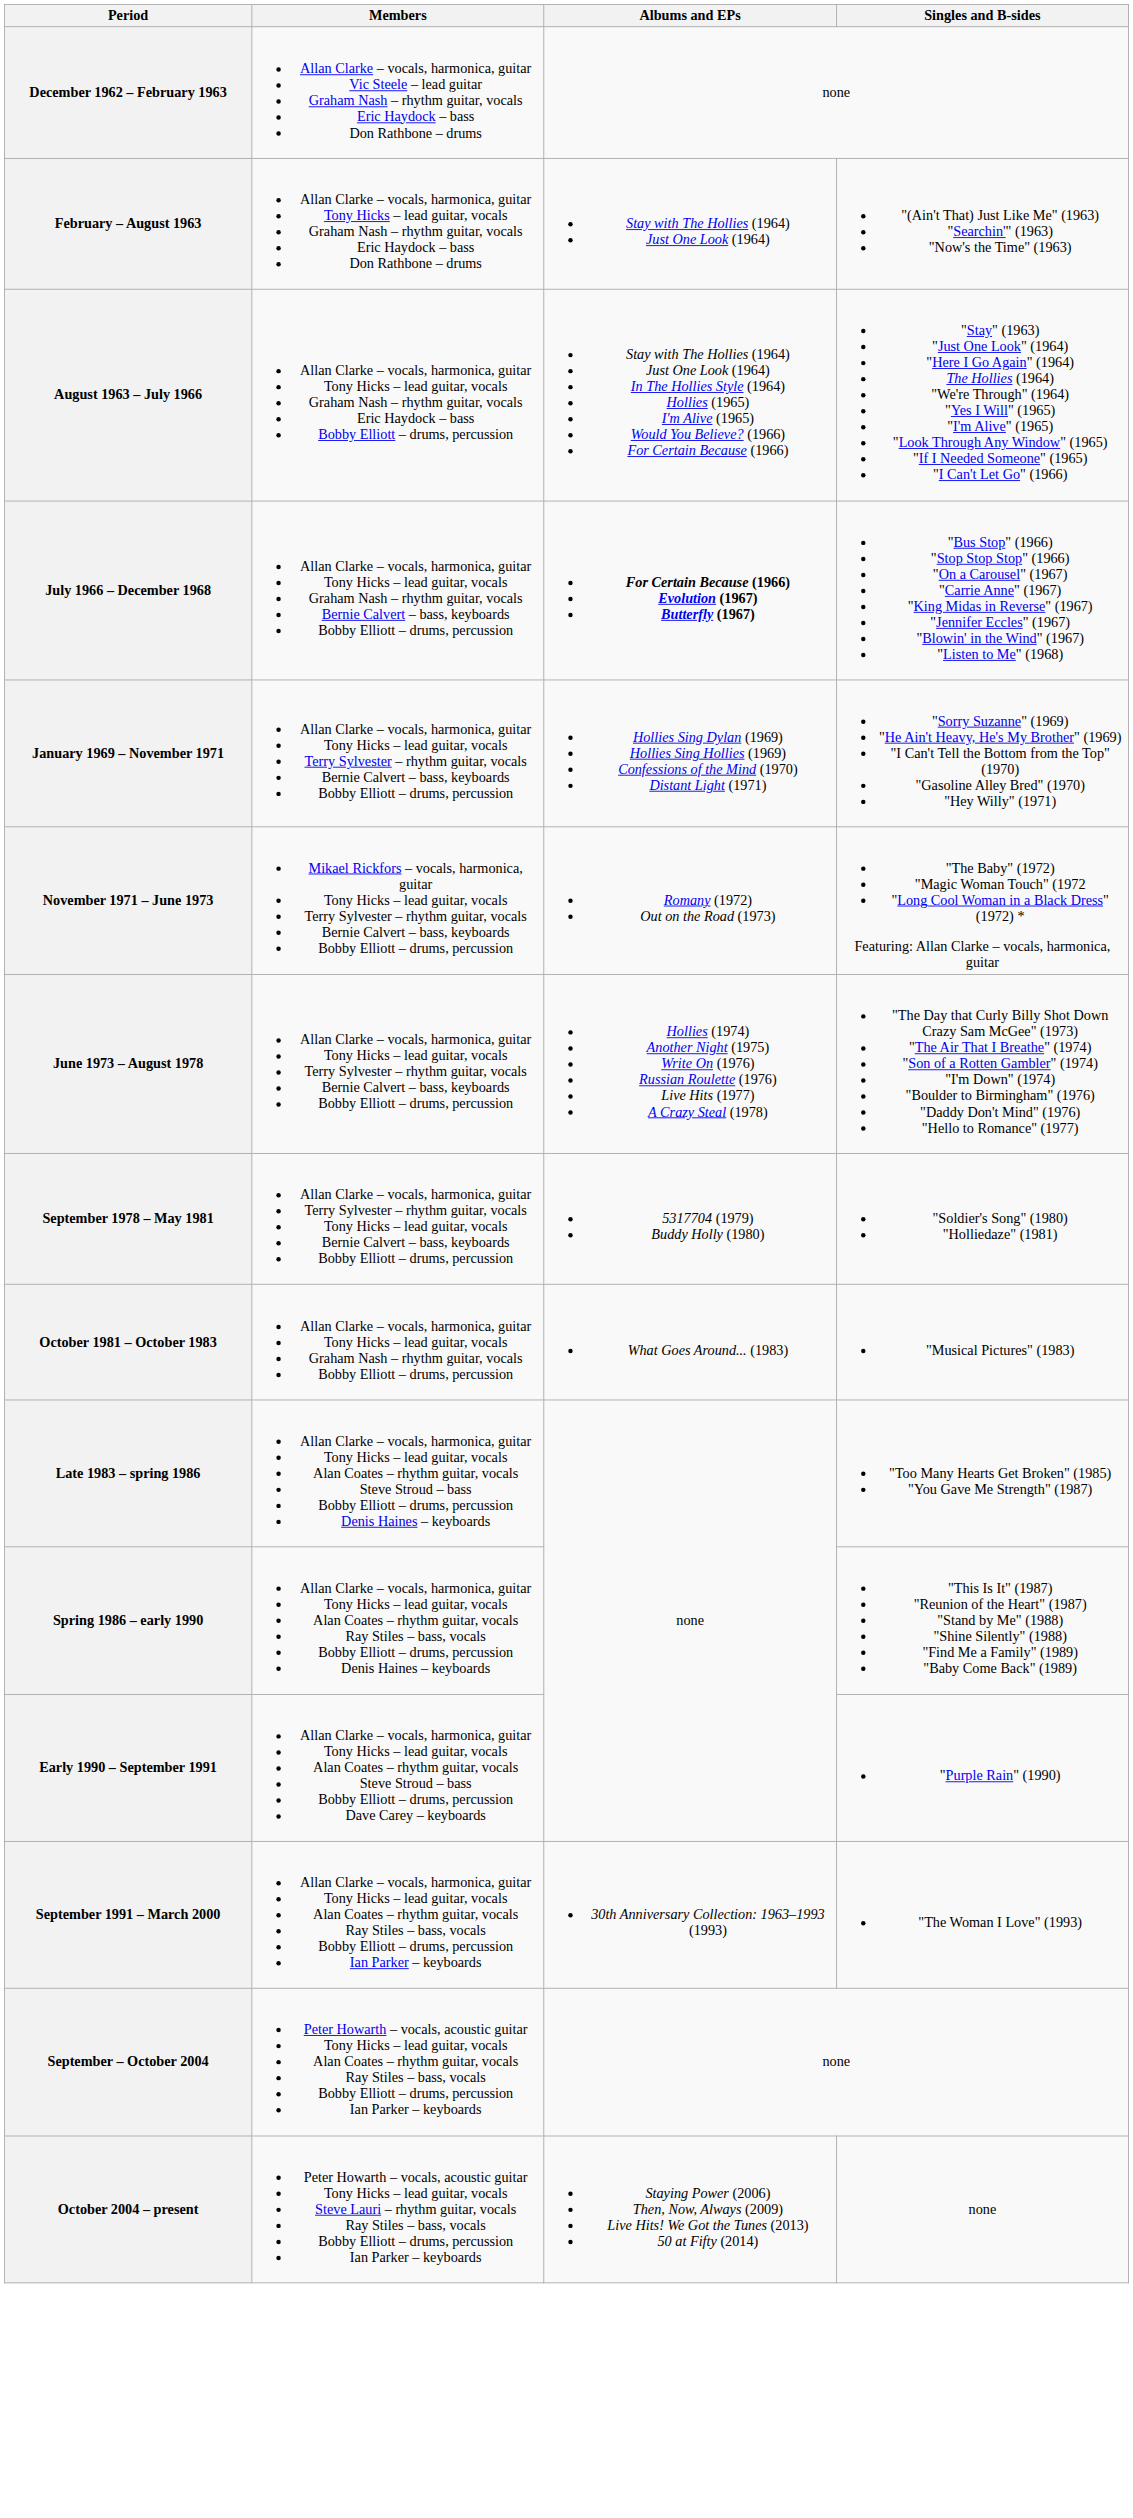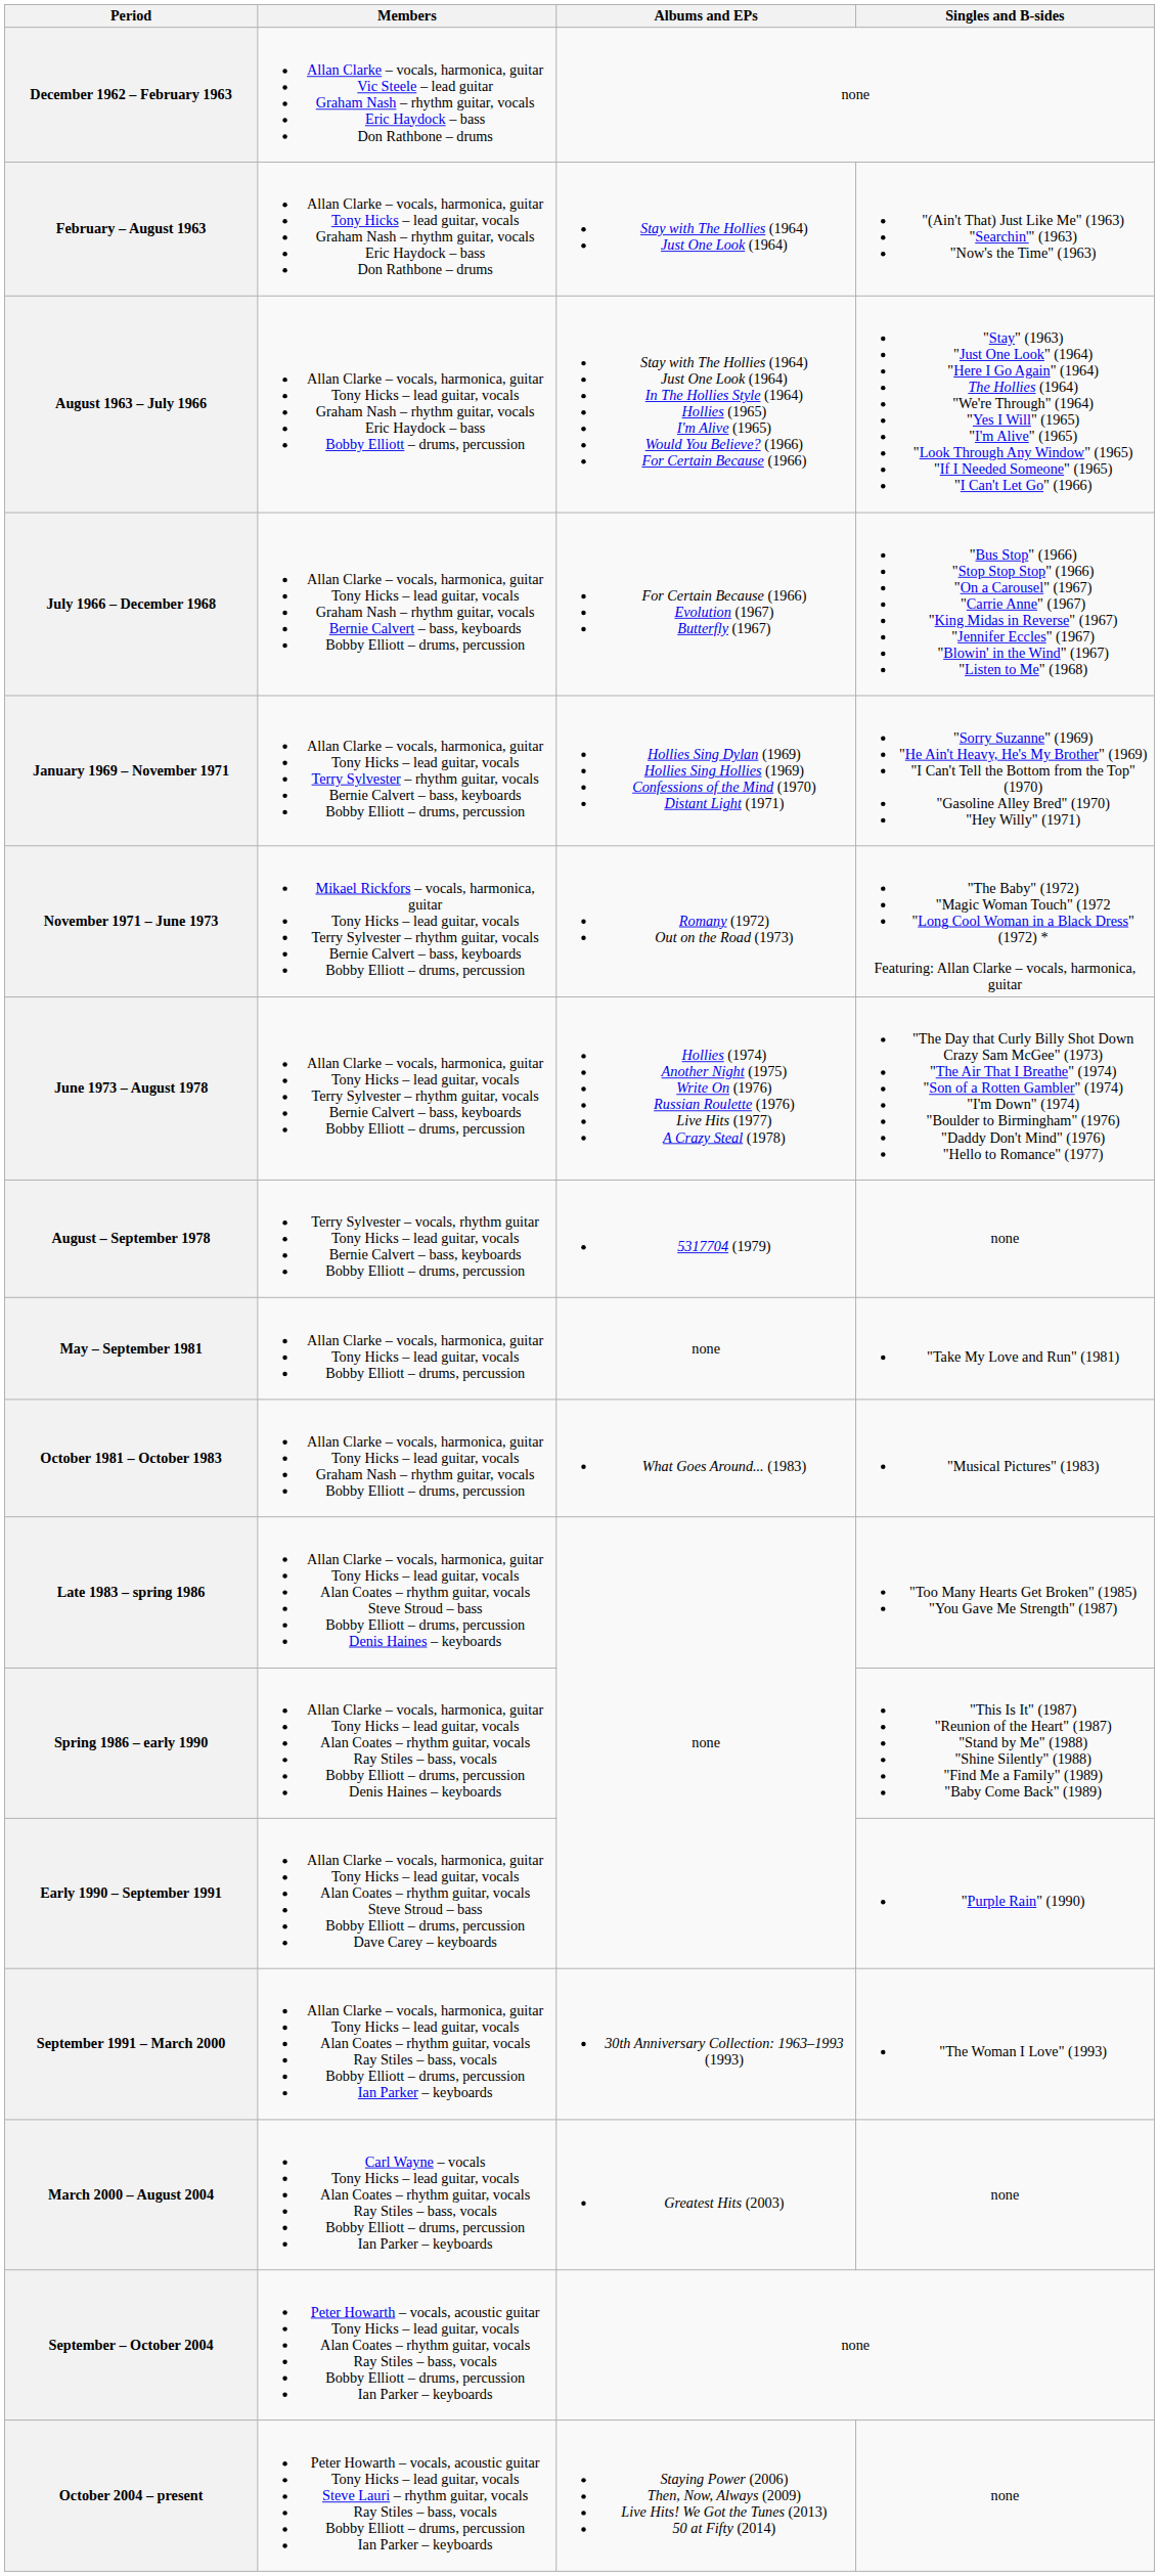 <table class="wikitable plainrowheaders" style="text-align:center; width:100%">
 <tr>
 <th scope="col" style="width:22%;">Period</th>
 <th scope="col" style="width:26%;">Members</th>
 <th scope="col" style="width:26%;">Albums and EPs</th>
 <th scope="col" style="width:26%;">Singles and B-sides</th>
 </tr>
 <tr>
 <th scope="col">December 1962 – February 1963</th>
 <td><br><ul><li><a href='#'>Allan Clarke</a> – vocals, harmonica, guitar</li><li><a href='#'>Vic Steele</a> – lead guitar</li><li><a href='#'>Graham Nash</a> – rhythm guitar, vocals</li><li><a href='#'>Eric Haydock</a> – bass</li><li>Don Rathbone – drums</li></ul></td>
 <td colspan="2">none</td>
 </tr>
 <tr>
 <th scope="col">February – August 1963</th>
 <td><br><ul><li>Allan Clarke – vocals, harmonica, guitar</li><li><a href='#'>Tony Hicks</a> – lead guitar, vocals</li><li>Graham Nash – rhythm guitar, vocals</li><li>Eric Haydock – bass</li><li>Don Rathbone – drums</li></ul></td>
 <td><br><ul><li><em><a href='#'>Stay with The Hollies</a></em> (1964) </li><li><em><a href='#'>Just One Look</a></em> (1964) </li></ul></td>
 <td><br><ul><li>"(Ain't That) Just Like Me" (1963)</li><li>"<a href='#'>Searchin'</a>" (1963)</li><li>"Now's the Time" (1963) </li></ul></td>
 </tr>
 <tr>
 <th scope="col">August 1963 – July 1966</th>
 <td><br><ul><li>Allan Clarke – vocals, harmonica, guitar</li><li>Tony Hicks – lead guitar, vocals</li><li>Graham Nash – rhythm guitar, vocals</li><li>Eric Haydock – bass</li><li><a href='#'>Bobby Elliott</a> – drums, percussion</li></ul></td>
 <td><br><ul><li><em>Stay with The Hollies</em> (1964)</li><li><em>Just One Look</em> (1964)</li><li><em><a href='#'>In The Hollies Style</a></em> (1964)</li><li><em><a href='#'>Hollies</a></em> (1965)</li><li><em><a href='#'>I'm Alive</a></em> (1965)</li><li><em><a href='#'>Would You Believe?</a></em> (1966)</li><li><em><a href='#'>For Certain Because</a></em> (1966) </li></ul></td>
 <td><br><ul><li>"<a href='#'>Stay</a>" (1963)</li><li>"<a href='#'>Just One Look</a>" (1964)</li><li>"<a href='#'>Here I Go Again</a>" (1964)</li><li><em><a href='#'>The Hollies</a></em> (1964)</li><li>"We're Through" (1964)</li><li>"<a href='#'>Yes I Will</a>" (1965)</li><li>"<a href='#'>I'm Alive</a>" (1965)</li><li>"<a href='#'>Look Through Any Window</a>" (1965)</li><li>"<a href='#'>If I Needed Someone</a>" (1965)</li><li>"<a href='#'>I Can't Let Go</a>" (1966)</li></ul></td>
 </tr>
 <tr>
 <th scope="col">July 1966 – December 1968</th>
 <td><br><ul><li>Allan Clarke – vocals, harmonica, guitar</li><li>Tony Hicks – lead guitar, vocals</li><li>Graham Nash – rhythm guitar, vocals</li><li><a href='#'>Bernie Calvert</a> – bass, keyboards</li><li>Bobby Elliott – drums, percussion</li></ul></td>
-<td><strong><br><ul><li><em>For Certain Because</em> (1966)</li><li><em><a href='#'>Evolution</a></em> (1967)</li><li><em><a href='#'>Butterfly</a></em> (1967)</li></ul></strong></td>
+<td><br><ul><li><em>For Certain Because</em> (1966)</li><li><em><a href='#'>Evolution</a></em> (1967)</li><li><em><a href='#'>Butterfly</a></em> (1967)</li></ul></td>
 <td><br><ul><li>"<a href='#'>Bus Stop</a>" (1966)</li><li>"<a href='#'>Stop Stop Stop</a>" (1966)</li><li>"<a href='#'>On a Carousel</a>" (1967)</li><li>"<a href='#'>Carrie Anne</a>" (1967)</li><li>"<a href='#'>King Midas in Reverse</a>" (1967)</li><li>"<a href='#'>Jennifer Eccles</a>" (1967)</li><li>"<a href='#'>Blowin' in the Wind</a>" (1967)</li><li>"<a href='#'>Listen to Me</a>" (1968)</li></ul></td>
 </tr>
 <tr>
 <th scope="col">January 1969 – November 1971</th>
 <td><br><ul><li>Allan Clarke – vocals, harmonica, guitar</li><li>Tony Hicks – lead guitar, vocals</li><li><a href='#'>Terry Sylvester</a> – rhythm guitar, vocals</li><li>Bernie Calvert – bass, keyboards</li><li>Bobby Elliott – drums, percussion</li></ul></td>
 <td><br><ul><li><em><a href='#'>Hollies Sing Dylan</a></em> (1969)</li><li><em><a href='#'>Hollies Sing Hollies</a></em> (1969)</li><li><em><a href='#'>Confessions of the Mind</a></em> (1970)</li><li><em><a href='#'>Distant Light</a></em> (1971)</li></ul></td>
 <td><br><ul><li>"<a href='#'>Sorry Suzanne</a>" (1969)</li><li>"<a href='#'>He Ain't Heavy, He's My Brother</a>" (1969)</li><li>"I Can't Tell the Bottom from the Top" (1970)</li><li>"Gasoline Alley Bred" (1970)</li><li>"Hey Willy" (1971)</li></ul></td>
 </tr>
 <tr>
 <th scope="col">November 1971 – June 1973</th>
 <td><br><ul><li><a href='#'>Mikael Rickfors</a> – vocals, harmonica, guitar</li><li>Tony Hicks – lead guitar, vocals</li><li>Terry Sylvester – rhythm guitar, vocals</li><li>Bernie Calvert – bass, keyboards</li><li>Bobby Elliott – drums, percussion</li></ul></td>
 <td><br><ul><li><em><a href='#'>Romany</a></em> (1972)</li><li><em>Out on the Road</em> (1973)</li></ul></td>
 <td><br><ul><li>"The Baby" (1972)</li><li>"Magic Woman Touch" (1972</li><li>"<a href='#'>Long Cool Woman in a Black Dress</a>" (1972) *</li></ul> Featuring: Allan Clarke – vocals, harmonica, guitar</td>
 </tr>
 <tr>
 <th scope="col">June 1973 – August 1978</th>
 <td><br><ul><li>Allan Clarke – vocals, harmonica, guitar</li><li>Tony Hicks – lead guitar, vocals</li><li>Terry Sylvester – rhythm guitar, vocals</li><li>Bernie Calvert – bass, keyboards</li><li>Bobby Elliott – drums, percussion</li></ul></td>
 <td><br><ul><li><em><a href='#'>Hollies</a></em> (1974)</li><li><em><a href='#'>Another Night</a></em> (1975)</li><li><em><a href='#'>Write On</a></em> (1976)</li><li><em><a href='#'>Russian Roulette</a></em> (1976)</li><li><em>Live Hits</em> (1977)</li><li><em><a href='#'>A Crazy Steal</a></em> (1978)</li></ul></td>
 <td><br><ul><li>"The Day that Curly Billy Shot Down<br>Crazy Sam McGee" (1973)</li><li>"<a href='#'>The Air That I Breathe</a>" (1974)</li><li>"<a href='#'>Son of a Rotten Gambler</a>" (1974)</li><li>"I'm Down" (1974)</li><li>"Boulder to Birmingham" (1976)</li><li>"Daddy Don't Mind" (1976)</li><li>"Hello to Romance" (1977)</li></ul></td>
 </tr>
 <tr>
-<th scope="col">September 1978 – May 1981</th>
-<td><br><ul><li>Allan Clarke – vocals, harmonica, guitar</li><li>Terry Sylvester – rhythm guitar, vocals</li><li>Tony Hicks – lead guitar, vocals</li><li>Bernie Calvert – bass, keyboards</li><li>Bobby Elliott – drums, percussion</li></ul></td>
-<td><br><ul><li><em>5317704</em> (1979)</li><li><em>Buddy Holly</em> (1980)</li></ul></td>
-<td><br><ul><li>"Soldier's Song" (1980)</li><li>"Holliedaze" (1981)</li></ul></td>
+<th scope="col">August – September 1978</th>
+<td><br><ul><li>Terry Sylvester – vocals, rhythm guitar</li><li>Tony Hicks – lead guitar, vocals</li><li>Bernie Calvert – bass, keyboards</li><li>Bobby Elliott – drums, percussion</li></ul></td>
+<td><br><ul><li><em><a href='#'>5317704</a></em> (1979) </li></ul></td>
+<td>none</td>
+</tr>
+<tr>
+<th scope="col">May – September 1981</th>
+<td><br><ul><li>Allan Clarke – vocals, harmonica, guitar</li><li>Tony Hicks – lead guitar, vocals</li><li>Bobby Elliott – drums, percussion</li></ul></td>
+<td>none</td>
+<td><br><ul><li>"Take My Love and Run" (1981)<br></li></ul></td>
 </tr>
 <tr>
 <th scope="col">October 1981 – October 1983</th>
 <td><br><ul><li>Allan Clarke – vocals, harmonica, guitar</li><li>Tony Hicks – lead guitar, vocals</li><li>Graham Nash – rhythm guitar, vocals</li><li>Bobby Elliott – drums, percussion</li></ul></td>
 <td><br><ul><li><em>What Goes Around...</em> (1983)</li></ul></td>
 <td><br><ul><li>"Musical Pictures" (1983)<br></li></ul></td>
 </tr>
 <tr>
 <th scope="col">Late 1983 – spring 1986</th>
 <td><br><ul><li>Allan Clarke – vocals, harmonica, guitar</li><li>Tony Hicks – lead guitar, vocals</li><li>Alan Coates – rhythm guitar, vocals</li><li>Steve Stroud – bass</li><li>Bobby Elliott – drums, percussion</li><li><a href='#'>Denis Haines</a> – keyboards</li></ul></td>
 <td rowspan="3">none</td>
 <td><br><ul><li>"Too Many Hearts Get Broken" (1985)</li><li>"You Gave Me Strength" (1987) </li></ul></td>
 </tr>
 <tr>
 <th scope="col">Spring 1986 – early 1990</th>
 <td><br><ul><li>Allan Clarke – vocals, harmonica, guitar</li><li>Tony Hicks – lead guitar, vocals</li><li>Alan Coates – rhythm guitar, vocals</li><li>Ray Stiles – bass, vocals</li><li>Bobby Elliott – drums, percussion</li><li>Denis Haines – keyboards</li></ul></td>
 <td><br><ul><li>"This Is It" (1987)</li><li>"Reunion of the Heart" (1987)</li><li>"Stand by Me" (1988)</li><li>"Shine Silently" (1988)</li><li>"Find Me a Family" (1989)</li><li>"Baby Come Back" (1989)</li></ul></td>
 </tr>
 <tr>
 <th scope="col">Early 1990 – September 1991</th>
 <td><br><ul><li>Allan Clarke – vocals, harmonica, guitar</li><li>Tony Hicks – lead guitar, vocals</li><li>Alan Coates – rhythm guitar, vocals</li><li>Steve Stroud – bass</li><li>Bobby Elliott – drums, percussion</li><li>Dave Carey – keyboards</li></ul></td>
 <td><br><ul><li>"<a href='#'>Purple Rain</a>" (1990)</li></ul></td>
 </tr>
 <tr>
 <th scope="col">September 1991 – March 2000</th>
 <td><br><ul><li>Allan Clarke – vocals, harmonica, guitar</li><li>Tony Hicks – lead guitar, vocals</li><li>Alan Coates – rhythm guitar, vocals</li><li>Ray Stiles – bass, vocals</li><li>Bobby Elliott – drums, percussion</li><li><a href='#'>Ian Parker</a> – keyboards</li></ul></td>
 <td><br><ul><li><em>30th Anniversary Collection: 1963–1993</em> (1993)<br></li></ul></td>
 <td><br><ul><li>"The Woman I Love" (1993)</li></ul></td>
 </tr>
 <tr>
+<th scope="col">March 2000 – August 2004</th>
+<td><br><ul><li><a href='#'>Carl Wayne</a> – vocals</li><li>Tony Hicks – lead guitar, vocals</li><li>Alan Coates – rhythm guitar, vocals</li><li>Ray Stiles – bass, vocals</li><li>Bobby Elliott – drums, percussion</li><li>Ian Parker – keyboards</li></ul></td>
+<td><br><ul><li><em>Greatest Hits</em> (2003)<br></li></ul></td>
+<td>none</td>
+</tr>
+<tr>
 <th scope="col">September – October 2004</th>
 <td><br><ul><li><a href='#'>Peter Howarth</a> – vocals, acoustic guitar</li><li>Tony Hicks – lead guitar, vocals</li><li>Alan Coates – rhythm guitar, vocals</li><li>Ray Stiles – bass, vocals</li><li>Bobby Elliott – drums, percussion</li><li>Ian Parker – keyboards</li></ul></td>
 <td colspan="2">none</td>
 </tr>
 <tr>
 <th scope="col">October 2004 – present</th>
 <td><br><ul><li>Peter Howarth – vocals, acoustic guitar</li><li>Tony Hicks – lead guitar, vocals</li><li><a href='#'>Steve Lauri</a> – rhythm guitar, vocals</li><li>Ray Stiles – bass, vocals</li><li>Bobby Elliott – drums, percussion</li><li>Ian Parker – keyboards</li></ul></td>
 <td><br><ul><li><em>Staying Power</em> (2006)</li><li><em>Then, Now, Always</em> (2009)</li><li><em>Live Hits! We Got the Tunes</em> (2013)</li><li><em>50 at Fifty</em> (2014)<br></li></ul></td>
 <td>none</td>
 </tr>
 </table>
